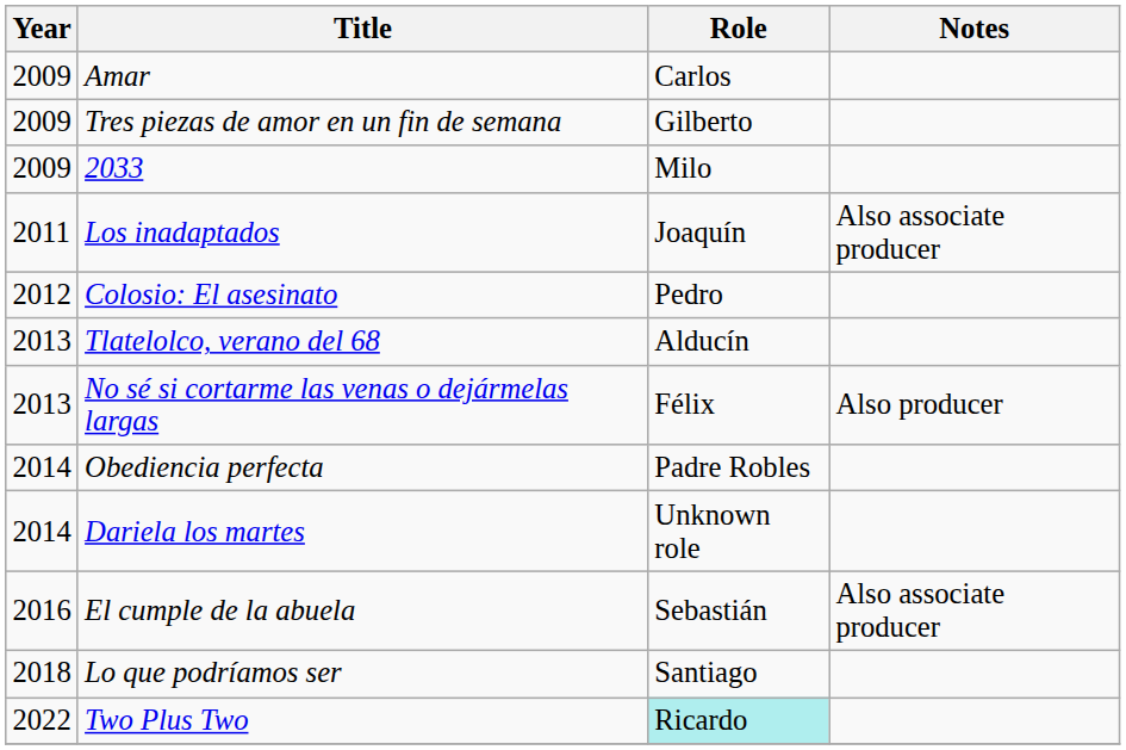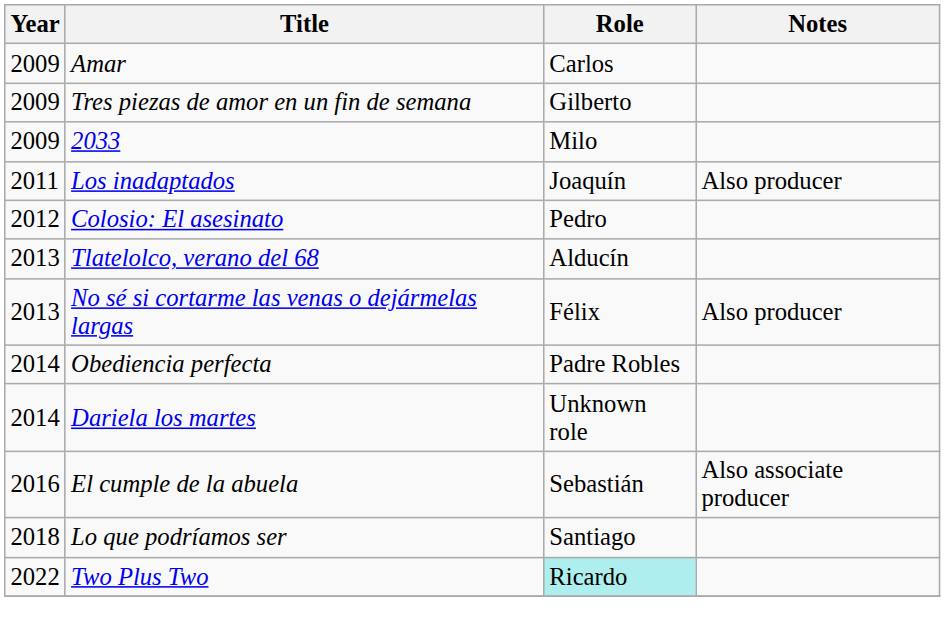 <table class="wikitable sortable">
 <tr>
 <th>Year</th>
 <th>Title</th>
 <th>Role</th>
 <th>Notes</th>
 </tr>
 <tr>
 <td>2009</td>
 <td><em>Amar</em></td>
 <td>Carlos</td>
 <td></td>
 </tr>
 <tr>
 <td>2009</td>
 <td><em>Tres piezas de amor en un fin de semana</em></td>
 <td>Gilberto</td>
 <td></td>
 </tr>
 <tr>
 <td>2009</td>
 <td><em><a href='#'>2033</a></em></td>
 <td>Milo</td>
 <td></td>
 </tr>
 <tr>
 <td>2011</td>
 <td><em><a href='#'>Los inadaptados</a></em></td>
 <td>Joaquín</td>
-<td>Also associate producer</td>
+<td>Also producer</td>
 </tr>
 <tr>
 <td>2012</td>
 <td><em><a href='#'>Colosio: El asesinato</a></em></td>
 <td>Pedro</td>
 <td></td>
 </tr>
 <tr>
 <td>2013</td>
 <td><em><a href='#'>Tlatelolco, verano del 68</a></em></td>
 <td>Alducín</td>
 <td></td>
 </tr>
 <tr>
 <td>2013</td>
 <td><em><a href='#'>No sé si cortarme las venas o dejármelas largas</a></em></td>
 <td>Félix</td>
 <td>Also producer</td>
 </tr>
 <tr>
 <td>2014</td>
 <td><em>Obediencia perfecta</em></td>
 <td>Padre Robles</td>
 <td></td>
 </tr>
 <tr>
 <td>2014</td>
 <td><em><a href='#'>Dariela los martes</a></em></td>
 <td>Unknown role</td>
 <td></td>
 </tr>
 <tr>
 <td>2016</td>
 <td><em>El cumple de la abuela</em></td>
 <td>Sebastián</td>
 <td>Also associate producer</td>
 </tr>
 <tr>
 <td>2018</td>
 <td><em>Lo que podríamos ser</em></td>
 <td>Santiago</td>
 <td></td>
 </tr>
 <tr>
 <td>2022</td>
 <td><em><a href='#'>Two Plus Two</a></em></td>
 <td style="background: paleturquoise;">Ricardo</td>
 <td></td>
 </tr>
 <tr>
 </tr>
 </table>
